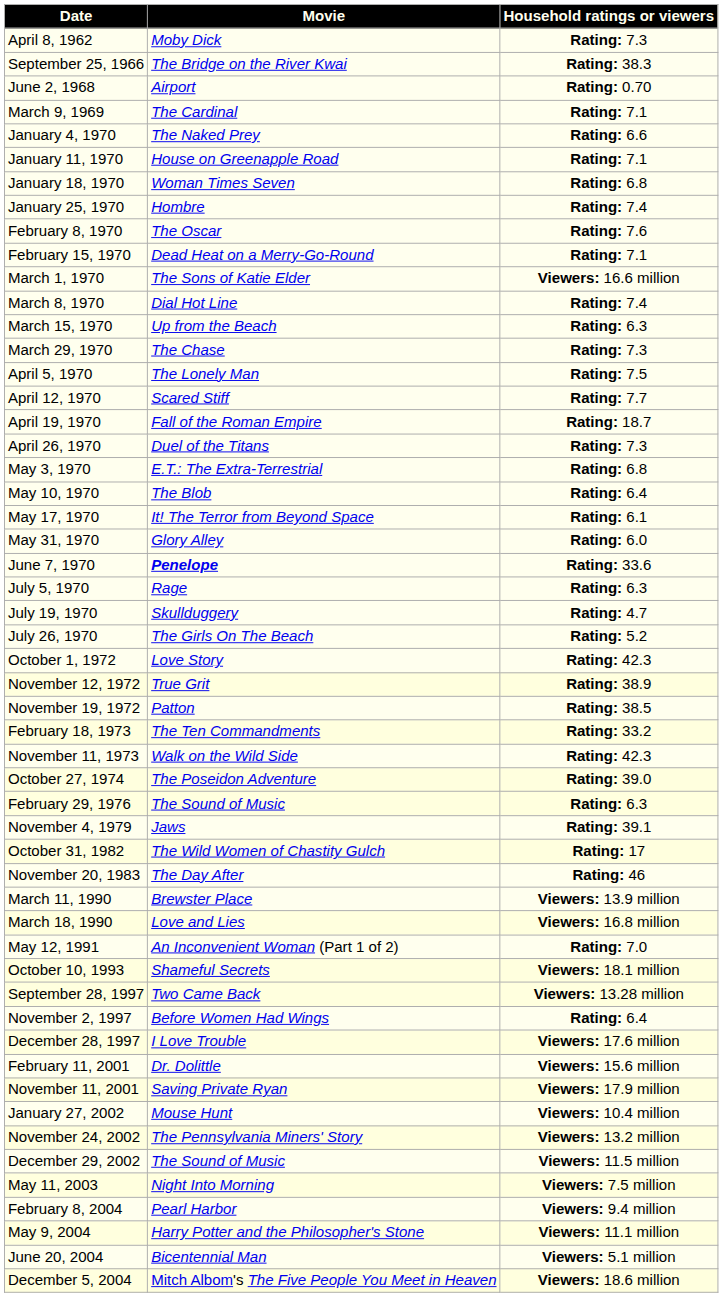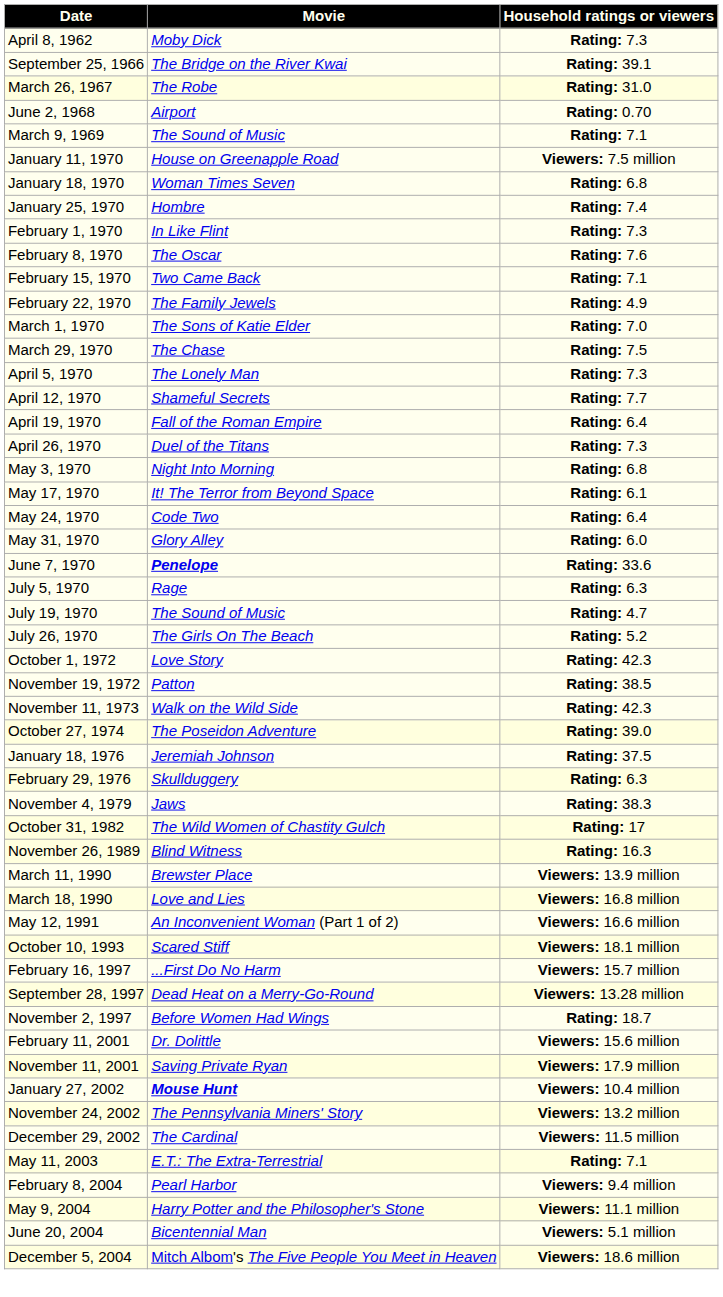 <table class=wikitable style="background:#FFFFEE">
 <tr style="color:#FFFFEE">
 <th style="background:#000000">Date</th>
 <th style="background:#000000">Movie</th>
 <th style="background:#000000">Household ratings or viewers</th>
 </tr>
 <tr>
 <td>April 8, 1962</td>
 <td><em><a href='#'>Moby Dick</a></em></td>
 <td align="center"><strong>Rating:</strong> 7.3</td>
 </tr>
 <tr>
 <td>September 25, 1966</td>
 <td><em><a href='#'>The Bridge on the River Kwai</a></em></td>
-<td align="center"><strong>Rating:</strong> 38.3</td>
+<td align="center"><strong>Rating:</strong> 39.1</td>
+</tr>
+<tr bgcolor="FFFFDE">
+<td>March 26, 1967</td>
+<td><em><a href='#'>The Robe</a></em></td>
+<td align="center"><strong>Rating:</strong> 31.0</td>
 </tr>
 <tr>
 <td>June 2, 1968</td>
 <td><em><a href='#'>Airport</a></em></td>
 <td align="center"><strong>Rating:</strong> 0.70</td>
 </tr>
 <tr>
 <td>March 9, 1969</td>
-<td><em><a href='#'>The Cardinal</a></em></td>
+<td><em><a href='#'>The Sound of Music</a></em></td>
 <td align="center"><strong>Rating:</strong> 7.1</td>
-</tr>
-<tr>
-<td>January 4, 1970</td>
-<td><em><a href='#'>The Naked Prey</a></em></td>
-<td align="center"><strong>Rating:</strong> 6.6</td>
 </tr>
 <tr>
 <td>January 11, 1970</td>
 <td><em><a href='#'>House on Greenapple Road</a></em></td>
-<td align="center"><strong>Rating:</strong> 7.1</td>
+<td align="center"><strong>Viewers:</strong> 7.5 million</td>
 </tr>
 <tr>
 <td>January 18, 1970</td>
 <td><em><a href='#'>Woman Times Seven</a></em></td>
 <td align="center"><strong>Rating:</strong> 6.8</td>
 </tr>
 <tr>
 <td>January 25, 1970</td>
 <td><a href='#'><em>Hombre</em></a></td>
 <td align="center"><strong>Rating:</strong> 7.4</td>
 </tr>
 <tr>
+<td>February 1, 1970</td>
+<td><em><a href='#'>In Like Flint</a></em></td>
+<td align="center"><strong>Rating:</strong> 7.3</td>
+</tr>
+<tr>
 <td>February 8, 1970</td>
 <td><a href='#'><em>The Oscar</em></a></td>
 <td align="center"><strong>Rating:</strong> 7.6</td>
 </tr>
 <tr>
 <td>February 15, 1970</td>
-<td><em><a href='#'>Dead Heat on a Merry-Go-Round</a></em></td>
+<td><em><a href='#'>Two Came Back</a></em></td>
 <td align="center"><strong>Rating:</strong> 7.1</td>
+</tr>
+<tr>
+<td>February 22, 1970</td>
+<td><a href='#'><em>The Family Jewels</em></a></td>
+<td align="center"><strong>Rating:</strong> 4.9</td>
 </tr>
 <tr>
 <td>March 1, 1970</td>
 <td><em><a href='#'>The Sons of Katie Elder</a></em></td>
-<td align="center"><strong>Viewers:</strong> 16.6 million</td>
-</tr>
-<tr>
-<td>March 8, 1970</td>
-<td><em><a href='#'>Dial Hot Line</a></em></td>
-<td align="center"><strong>Rating:</strong> 7.4</td>
-</tr>
-<tr>
-<td>March 15, 1970</td>
-<td><em><a href='#'>Up from the Beach</a></em></td>
-<td align="center"><strong>Rating:</strong> 6.3</td>
+<td align="center"><strong>Rating:</strong> 7.0</td>
 </tr>
 <tr>
 <td>March 29, 1970</td>
 <td><a href='#'><em>The Chase</em></a></td>
-<td align="center"><strong>Rating:</strong> 7.3</td>
+<td align="center"><strong>Rating:</strong> 7.5</td>
 </tr>
 <tr>
 <td>April 5, 1970</td>
 <td><em><a href='#'>The Lonely Man</a></em></td>
-<td align="center"><strong>Rating:</strong> 7.5</td>
+<td align="center"><strong>Rating:</strong> 7.3</td>
 </tr>
 <tr>
 <td>April 12, 1970</td>
-<td><a href='#'><em>Scared Stiff</em></a></td>
+<td><em><a href='#'>Shameful Secrets</a></em></td>
 <td align="center"><strong>Rating:</strong> 7.7</td>
 </tr>
 <tr>
 <td>April 19, 1970</td>
 <td><a href='#'><em>Fall of the Roman Empire</em></a></td>
-<td align="center"><strong>Rating:</strong> 18.7</td>
+<td align="center"><strong>Rating:</strong> 6.4</td>
 </tr>
 <tr>
 <td>April 26, 1970</td>
 <td><em><a href='#'>Duel of the Titans</a></em></td>
 <td align="center"><strong>Rating:</strong> 7.3</td>
 </tr>
 <tr>
 <td>May 3, 1970</td>
-<td><em><a href='#'>E.T.: The Extra-Terrestrial</a></em></td>
+<td><em><a href='#'>Night Into Morning</a></em></td>
 <td align="center"><strong>Rating:</strong> 6.8</td>
-</tr>
-<tr>
-<td>May 10, 1970</td>
-<td><em><a href='#'>The Blob</a></em></td>
-<td align="center"><strong>Rating:</strong> 6.4</td>
 </tr>
 <tr>
 <td>May 17, 1970</td>
 <td><em><a href='#'>It! The Terror from Beyond Space</a></em></td>
 <td align="center"><strong>Rating:</strong> 6.1</td>
+</tr>
+<tr>
+<td>May 24, 1970</td>
+<td><em><a href='#'>Code Two</a></em></td>
+<td align="center"><strong>Rating:</strong> 6.4</td>
 </tr>
 <tr>
 <td>May 31, 1970</td>
 <td><em><a href='#'>Glory Alley</a></em></td>
 <td align="center"><strong>Rating:</strong> 6.0</td>
 </tr>
 <tr>
 <td>June 7, 1970</td>
 <td><strong><em><a href='#'>Penelope</a></em></strong></td>
 <td align="center"><strong>Rating:</strong> 33.6</td>
 </tr>
 <tr>
 <td>July 5, 1970</td>
 <td><em><a href='#'>Rage</a></em></td>
 <td align="center"><strong>Rating:</strong> 6.3</td>
 </tr>
 <tr>
 <td>July 19, 1970</td>
-<td><a href='#'><em>Skullduggery</em></a></td>
+<td><em><a href='#'>The Sound of Music</a></em></td>
 <td align="center"><strong>Rating:</strong> 4.7</td>
 </tr>
 <tr>
 <td>July 26, 1970</td>
 <td><em><a href='#'>The Girls On The Beach</a></em></td>
 <td align="center"><strong>Rating:</strong> 5.2</td>
 </tr>
 <tr>
 <td>October 1, 1972</td>
 <td><em><a href='#'>Love Story</a></em></td>
 <td align="center"><strong>Rating:</strong> 42.3</td>
 </tr>
-<tr bgcolor="FFFFDE">
-<td>November 12, 1972</td>
-<td><em><a href='#'>True Grit</a></em></td>
-<td align="center"><strong>Rating:</strong> 38.9</td>
-</tr>
 <tr>
 <td>November 19, 1972</td>
 <td><em><a href='#'>Patton</a></em></td>
 <td align="center"><strong>Rating:</strong> 38.5</td>
-</tr>
-<tr bgcolor="FFFFDE">
-<td>February 18, 1973</td>
-<td><em><a href='#'>The Ten Commandments</a></em></td>
-<td align="center"><strong>Rating:</strong> 33.2</td>
 </tr>
 <tr>
 <td>November 11, 1973</td>
 <td><em><a href='#'>Walk on the Wild Side</a></em></td>
 <td align="center"><strong>Rating:</strong> 42.3</td>
 </tr>
 <tr bgcolor="FFFFDE">
 <td>October 27, 1974</td>
 <td><em><a href='#'>The Poseidon Adventure</a></em></td>
 <td align="center"><strong>Rating:</strong> 39.0</td>
 </tr>
+<tr>
+<td>January 18, 1976</td>
+<td><em><a href='#'>Jeremiah Johnson</a></em></td>
+<td align="center"><strong>Rating:</strong> 37.5</td>
+</tr>
 <tr bgcolor="FFFFDE">
 <td>February 29, 1976</td>
-<td><em><a href='#'>The Sound of Music</a></em></td>
+<td><a href='#'><em>Skullduggery</em></a></td>
 <td align="center"><strong>Rating:</strong> 6.3</td>
 </tr>
 <tr>
 <td>November 4, 1979</td>
 <td><em><a href='#'>Jaws</a></em></td>
-<td align="center"><strong>Rating:</strong> 39.1</td>
+<td align="center"><strong>Rating:</strong> 38.3</td>
 </tr>
 <tr bgcolor="FFFFDE">
 <td>October 31, 1982</td>
 <td><em><a href='#'>The Wild Women of Chastity Gulch</a></em></td>
 <td align="center"><strong>Rating:</strong> 17</td>
 </tr>
-<tr>
-<td>November 20, 1983</td>
-<td><em><a href='#'>The Day After</a></em></td>
-<td align="center"><strong>Rating:</strong> 46</td>
+<tr bgcolor="FFFFDE">
+<td>November 26, 1989</td>
+<td><em><a href='#'>Blind Witness</a></em></td>
+<td align="center"><strong>Rating:</strong> 16.3</td>
 </tr>
 <tr>
 <td>March 11, 1990</td>
 <td><em><a href='#'>Brewster Place</a></em></td>
 <td align="center"><strong>Viewers:</strong> 13.9 million</td>
 </tr>
 <tr bgcolor="FFFFDE">
 <td>March 18, 1990</td>
 <td><em><a href='#'>Love and Lies</a></em></td>
 <td align="center"><strong>Viewers:</strong> 16.8 million</td>
 </tr>
 <tr>
 <td>May 12, 1991</td>
 <td><em><a href='#'>An Inconvenient Woman</a></em> (Part 1 of 2)</td>
-<td align="center"><strong>Rating:</strong> 7.0</td>
+<td align="center"><strong>Viewers:</strong> 16.6 million</td>
 </tr>
 <tr bgcolor="FFFFDE">
 <td>October 10, 1993</td>
-<td><em><a href='#'>Shameful Secrets</a></em></td>
+<td><a href='#'><em>Scared Stiff</em></a></td>
 <td align="center"><strong>Viewers:</strong> 18.1 million</td>
+</tr>
+<tr>
+<td>February 16, 1997</td>
+<td><em><a href='#'>...First Do No Harm</a></em></td>
+<td align="center"><strong>Viewers:</strong> 15.7 million</td>
 </tr>
 <tr bgcolor="FFFFDE">
 <td>September 28, 1997</td>
-<td><em><a href='#'>Two Came Back</a></em></td>
+<td><em><a href='#'>Dead Heat on a Merry-Go-Round</a></em></td>
 <td align="center"><strong>Viewers:</strong> 13.28 million</td>
 </tr>
 <tr>
 <td>November 2, 1997</td>
 <td><em><a href='#'>Before Women Had Wings</a></em></td>
-<td align="center"><strong>Rating:</strong> 6.4</td>
-</tr>
-<tr bgcolor="FFFFDE">
-<td>December 28, 1997</td>
-<td><em><a href='#'>I Love Trouble</a></em></td>
-<td align="center"><strong>Viewers:</strong> 17.6 million</td>
+<td align="center"><strong>Rating:</strong> 18.7</td>
 </tr>
 <tr>
 <td>February 11, 2001</td>
 <td><em><a href='#'>Dr. Dolittle</a></em></td>
 <td align="center"><strong>Viewers:</strong> 15.6 million</td>
 </tr>
 <tr bgcolor="FFFFDE">
 <td>November 11, 2001</td>
 <td><em><a href='#'>Saving Private Ryan</a></em></td>
 <td align="center"><strong>Viewers:</strong> 17.9 million</td>
 </tr>
 <tr>
 <td>January 27, 2002</td>
-<td><em><a href='#'>Mouse Hunt</a></em></td>
+<td><strong><em><a href='#'>Mouse Hunt</a></em></strong></td>
 <td align="center"><strong>Viewers:</strong> 10.4 million</td>
 </tr>
 <tr bgcolor="FFFFDE">
 <td>November 24, 2002</td>
 <td><em><a href='#'>The Pennsylvania Miners' Story</a></em></td>
 <td align="center"><strong>Viewers:</strong> 13.2 million</td>
 </tr>
 <tr>
 <td>December 29, 2002</td>
-<td><em><a href='#'>The Sound of Music</a></em></td>
+<td><em><a href='#'>The Cardinal</a></em></td>
 <td align="center"><strong>Viewers:</strong> 11.5 million</td>
 </tr>
 <tr bgcolor="FFFFDE">
 <td>May 11, 2003</td>
-<td><em><a href='#'>Night Into Morning</a></em></td>
-<td align="center"><strong>Viewers:</strong> 7.5 million</td>
+<td><em><a href='#'>E.T.: The Extra-Terrestrial</a></em></td>
+<td align="center"><strong>Rating:</strong> 7.1</td>
 </tr>
 <tr>
 <td>February 8, 2004</td>
 <td><em><a href='#'>Pearl Harbor</a></em></td>
 <td align="center"><strong>Viewers:</strong> 9.4 million</td>
 </tr>
 <tr bgcolor="FFFFDE">
 <td>May 9, 2004</td>
 <td><em><a href='#'>Harry Potter and the Philosopher's Stone</a></em></td>
 <td align="center"><strong>Viewers:</strong> 11.1 million</td>
 </tr>
 <tr>
 <td>June 20, 2004</td>
 <td><em><a href='#'>Bicentennial Man</a></em></td>
 <td align="center"><strong>Viewers:</strong> 5.1 million</td>
 </tr>
 <tr bgcolor="FFFFDE">
 <td>December 5, 2004</td>
 <td><a href='#'>Mitch Albom</a>'s <em><a href='#'>The Five People You Meet in Heaven</a></em></td>
 <td align="center"><strong>Viewers:</strong> 18.6 million</td>
 </tr>
 </table>
